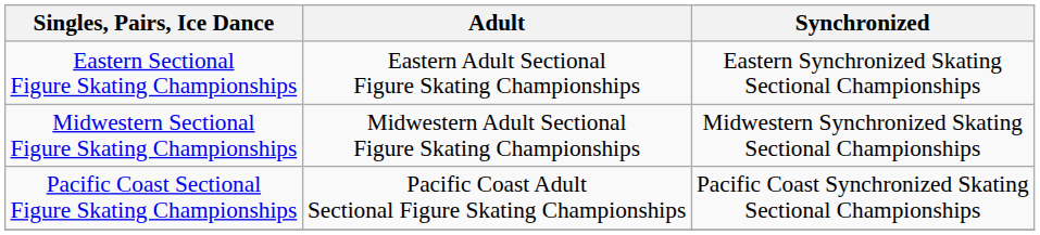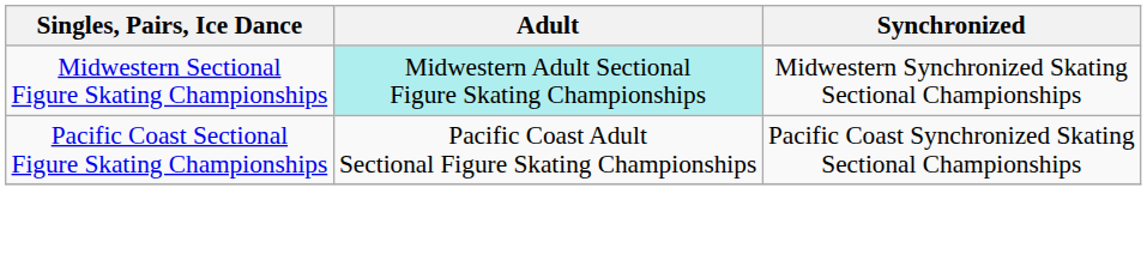 <table class="wikitable" style="text-align: center;">
 <tr style="background:#EFEFEF">
 <th>Singles, Pairs, Ice Dance</th>
 <th>Adult</th>
 <th>Synchronized</th>
 </tr>
 <tr>
-<td><a href='#'>Eastern Sectional<br>Figure Skating Championships</a></td>
-<td>Eastern Adult Sectional<br>Figure Skating Championships</td>
-<td>Eastern Synchronized Skating<br>Sectional Championships</td>
-</tr>
-<tr>
 <td><a href='#'>Midwestern Sectional<br>Figure Skating Championships</a></td>
-<td>Midwestern Adult Sectional<br>Figure Skating Championships</td>
+<td style="background: paleturquoise;">Midwestern Adult Sectional<br>Figure Skating Championships</td>
 <td>Midwestern Synchronized Skating<br>Sectional Championships</td>
 </tr>
 <tr>
 <td><a href='#'>Pacific Coast Sectional<br>Figure Skating Championships</a></td>
 <td>Pacific Coast Adult<br>Sectional Figure Skating Championships</td>
 <td>Pacific Coast Synchronized Skating<br>Sectional Championships</td>
 </tr>
 <tr>
 </tr>
 </table>
